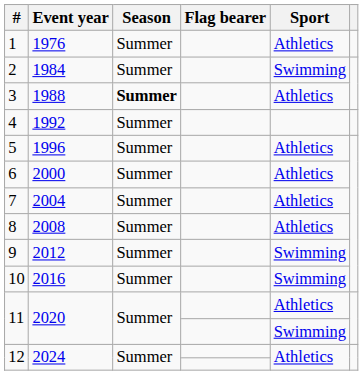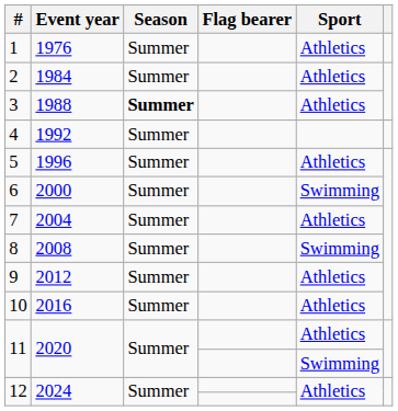 <table class="wikitable sortable">
 <tr>
 <th>#</th>
 <th>Event year</th>
 <th>Season</th>
 <th>Flag bearer</th>
 <th>Sport</th>
 <th></th>
 </tr>
 <tr>
 <td>1</td>
 <td><a href='#'>1976</a></td>
 <td>Summer</td>
 <td></td>
 <td><a href='#'>Athletics</a></td>
 <td></td>
 </tr>
 <tr>
 <td>2</td>
 <td><a href='#'>1984</a></td>
 <td>Summer</td>
 <td></td>
-<td><a href='#'>Swimming</a></td>
+<td><a href='#'>Athletics</a></td>
 <td rowspan=2></td>
 </tr>
 <tr>
 <td>3</td>
 <td><a href='#'>1988</a></td>
 <td><strong>Summer</strong></td>
 <td></td>
 <td><a href='#'>Athletics</a></td>
 </tr>
 <tr>
 <td>4</td>
 <td><a href='#'>1992</a></td>
 <td>Summer</td>
 <td></td>
 <td></td>
 <td></td>
 </tr>
 <tr>
 <td>5</td>
 <td><a href='#'>1996</a></td>
 <td>Summer</td>
 <td></td>
 <td><a href='#'>Athletics</a></td>
 <td rowspan=6></td>
 </tr>
 <tr>
 <td>6</td>
 <td><a href='#'>2000</a></td>
 <td>Summer</td>
 <td></td>
-<td><a href='#'>Athletics</a></td>
+<td><a href='#'>Swimming</a></td>
 </tr>
 <tr>
 <td>7</td>
 <td><a href='#'>2004</a></td>
 <td>Summer</td>
 <td></td>
 <td><a href='#'>Athletics</a></td>
 </tr>
 <tr>
 <td>8</td>
 <td><a href='#'>2008</a></td>
 <td>Summer</td>
 <td></td>
-<td><a href='#'>Athletics</a></td>
+<td><a href='#'>Swimming</a></td>
 </tr>
 <tr>
 <td>9</td>
 <td><a href='#'>2012</a></td>
 <td>Summer</td>
 <td></td>
-<td><a href='#'>Swimming</a></td>
+<td><a href='#'>Athletics</a></td>
 </tr>
 <tr>
 <td>10</td>
 <td><a href='#'>2016</a></td>
 <td>Summer</td>
 <td></td>
-<td><a href='#'>Swimming</a></td>
+<td><a href='#'>Athletics</a></td>
 </tr>
 <tr>
 <td rowspan=2>11</td>
 <td rowspan=2><a href='#'>2020</a></td>
 <td rowspan=2>Summer</td>
 <td></td>
 <td><a href='#'>Athletics</a></td>
 <td rowspan=2></td>
 </tr>
 <tr>
 <td></td>
 <td><a href='#'>Swimming</a></td>
 </tr>
 <tr>
 <td rowspan=2>12</td>
 <td rowspan=2><a href='#'>2024</a></td>
 <td rowspan=2>Summer</td>
 <td></td>
 <td rowspan=2><a href='#'>Athletics</a></td>
 <td rowspan=2></td>
 </tr>
 <tr>
 <td></td>
 </tr>
 </table>
